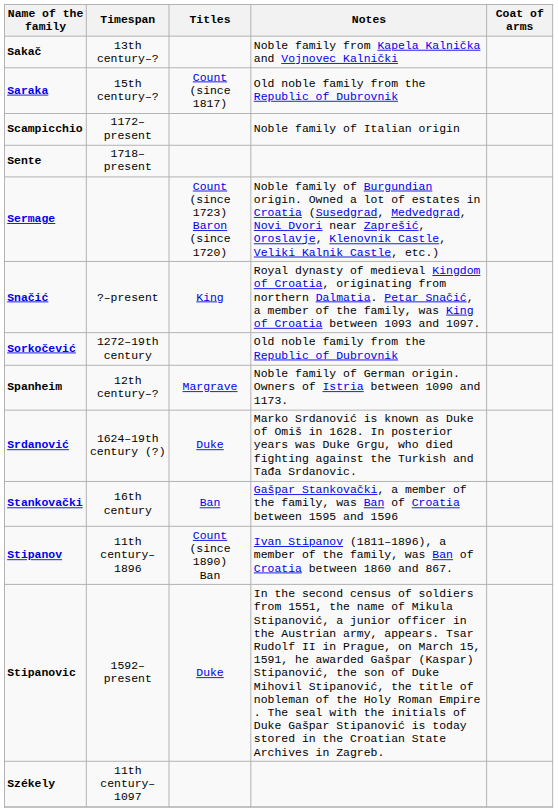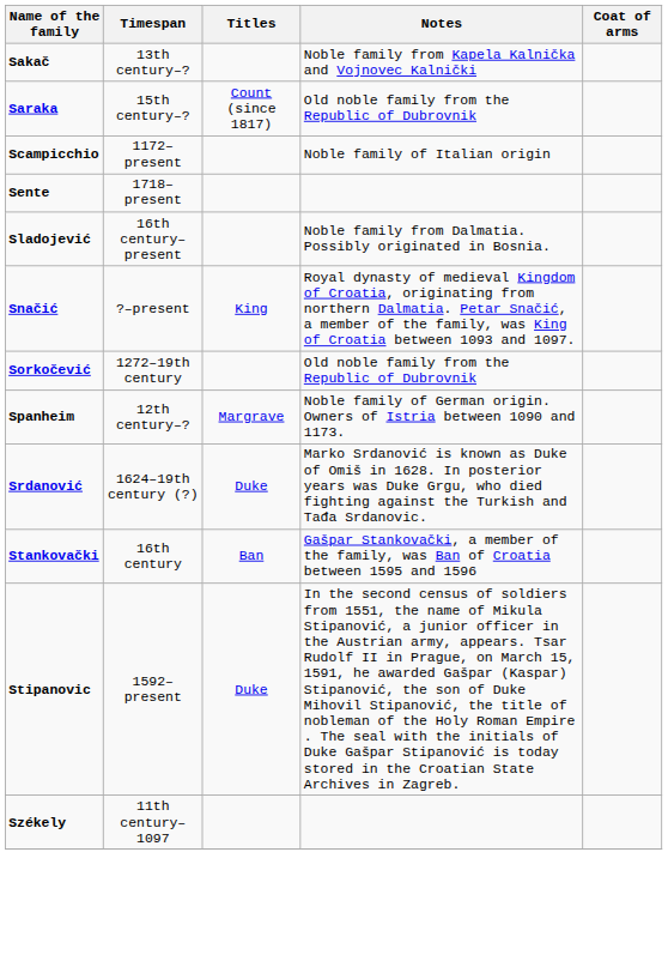 <table class="wikitable" style="text-align:center" width=100%>
 <tr>
 <th bgcolor="silver" ! width="15%">Name of the family</th>
 <th bgcolor="silver" ! width="15%">Timespan</th>
 <th bgcolor="silver" ! width="15%">Titles</th>
 <th bgcolor="silver" ! width="43%">Notes</th>
 <th bgcolor="silver" ! width="12%">Coat of arms</th>
 </tr>
 <tr>
 <td align="left"><strong>Sakač</strong></td>
 <td>13th century–?</td>
 <td></td>
 <td align="left">Noble family from <a href='#'>Kapela Kalnička</a> and <a href='#'>Vojnovec Kalnički</a></td>
 <td></td>
 </tr>
 <tr>
 <td align="left"><a href='#'><strong>Saraka</strong></a></td>
 <td>15th century–?</td>
 <td align="center"><a href='#'>Count</a> (since 1817)</td>
 <td align="left">Old noble family from the <a href='#'>Republic of Dubrovnik</a></td>
 <td align="center"></td>
 </tr>
 <tr>
 <td align="left"><strong>Scampicchio</strong></td>
 <td align="center">1172–present</td>
 <td></td>
 <td align="left">Noble family of Italian origin</td>
 <td></td>
 </tr>
 <tr>
 <td align="left"><strong>Sente</strong></td>
 <td>1718–present</td>
 <td></td>
 <td></td>
 <td></td>
 </tr>
 <tr>
-<td align="left"><a href='#'><strong>Sermage</strong></a></td>
-<td align="center"></td>
-<td align="center"><a href='#'>Count</a> (since 1723)<br><a href='#'>Baron</a> (since 1720)</td>
-<td align="left">Noble family of <a href='#'>Burgundian</a> origin. Owned a lot of estates in <a href='#'>Croatia</a> (<a href='#'>Susedgrad</a>, <a href='#'>Medvedgrad</a>, <a href='#'>Novi Dvori</a> near <a href='#'>Zaprešić</a>, <a href='#'>Oroslavje</a>, <a href='#'>Klenovnik Castle</a>, <a href='#'>Veliki Kalnik Castle</a>, etc.)</td>
-<td align="center"></td>
+<td align="left"><strong>Sladojević</strong></td>
+<td>16th century–present</td>
+<td></td>
+<td align="left">Noble family from Dalmatia. Possibly originated in Bosnia.</td>
+<td></td>
 </tr>
 <tr>
 <td align="left"><strong><a href='#'>Snačić</a></strong></td>
 <td>?–present</td>
 <td align="center"><a href='#'>King</a></td>
 <td align="left">Royal dynasty of medieval <a href='#'>Kingdom of Croatia</a>, originating from northern <a href='#'>Dalmatia</a>. <a href='#'>Petar Snačić</a>, a member of the family, was <a href='#'>King of Croatia</a> between 1093 and 1097.</td>
 <td align="center"></td>
 </tr>
 <tr>
 <td align="left"><a href='#'><strong>Sorkočević</strong></a></td>
 <td align="center">1272–19th century</td>
 <td align="center"></td>
 <td align="left">Old noble family from the <a href='#'>Republic of Dubrovnik</a></td>
 <td align="center"></td>
 </tr>
 <tr>
 <td align="left"><strong>Spanheim</strong></td>
 <td>12th century–?</td>
 <td><a href='#'>Margrave</a></td>
 <td align="left">Noble family of German origin. Owners of <a href='#'>Istria</a> between 1090 and 1173.</td>
 <td></td>
 </tr>
 <tr>
 <td align="left"><a href='#'><strong>Srdanović</strong></a></td>
 <td align="center">1624–19th century (?)</td>
 <td align="center"><a href='#'>Duke</a></td>
 <td align="left">Marko Srdanović is known as Duke of Omiš in 1628. In posterior years was Duke Grgu, who died fighting against the Turkish and Tađa Srdanovic.</td>
 <td align="center"></td>
 </tr>
 <tr>
 <td align="left"><a href='#'><strong>Stankovački</strong></a></td>
 <td align="center">16th century</td>
 <td align="center"><a href='#'>Ban</a></td>
 <td align="left"><a href='#'>Gašpar Stankovački</a>, a member of the family, was <a href='#'>Ban</a> of <a href='#'>Croatia</a> between 1595 and 1596</td>
 <td align="center"></td>
 </tr>
 <tr>
-<td align="left"><a href='#'><strong>Stipanov</strong></a></td>
-<td align="center">11th century–1896</td>
-<td align="center"><a href='#'>Count</a> (since 1890)<br>Ban</td>
-<td align="left"><a href='#'>Ivan Stipanov</a> (1811–1896), a member of the family, was <a href='#'>Ban</a> of <a href='#'>Croatia</a> between 1860 and 867.</td>
-<td align="center"></td>
-</tr>
-<tr>
 <td align="left"><strong>Stipanovic</strong></td>
 <td>1592–present</td>
 <td><a href='#'>Duke</a></td>
 <td align="left">In the second census of soldiers from 1551, the name of Mikula Stipanović, a junior officer in the Austrian army, appears. Tsar Rudolf II in Prague, on March 15, 1591, he awarded Gašpar (Kaspar) Stipanović, the son of Duke Mihovil Stipanović, the title of nobleman of the Holy Roman Empire . The seal with the initials of Duke Gašpar Stipanović is today stored in the Croatian State Archives in Zagreb.</td>
 <td></td>
 </tr>
 <tr>
 <td align="left"><strong>Székely</strong></td>
 <td align="center">11th century–1097</td>
 <td></td>
 <td></td>
 <td></td>
 </tr>
 <tr>
 </tr>
 </table>
